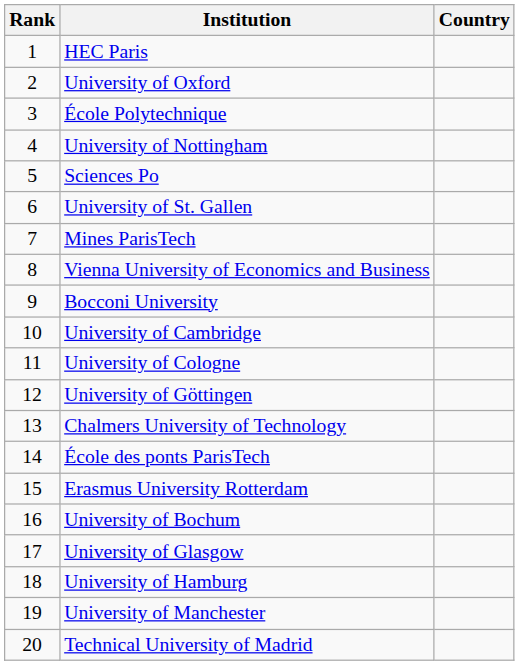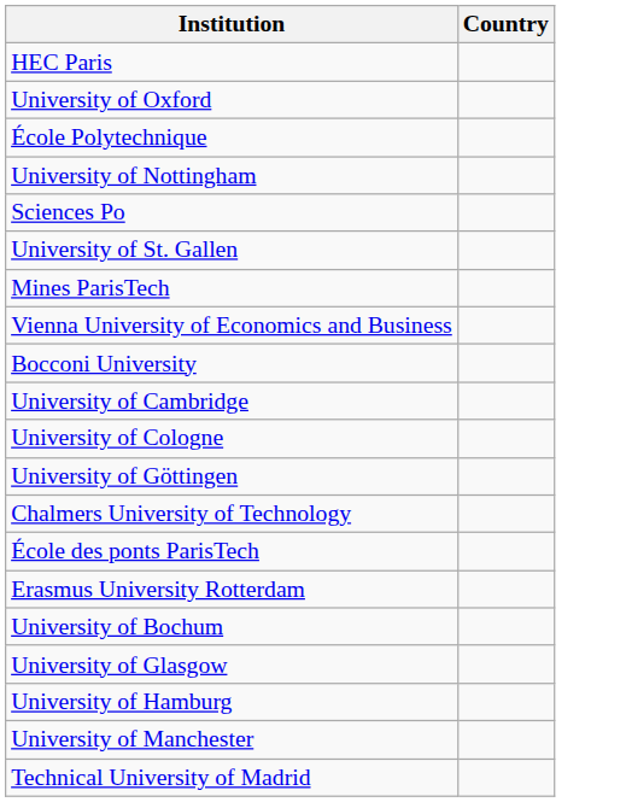 <table class="wikitable sortable">
 <tr>
-<th data-sort-type="number">Rank</th>
 <th>Institution</th>
 <th>Country</th>
 </tr>
 <tr>
-<td style="text-align:center;">1</td>
 <td><a href='#'>HEC Paris</a></td>
 <td></td>
 </tr>
 <tr>
-<td style="text-align:center;">2</td>
 <td><a href='#'>University of Oxford</a></td>
 <td></td>
 </tr>
 <tr>
-<td style="text-align:center;">3</td>
 <td><a href='#'>École Polytechnique</a></td>
 <td></td>
 </tr>
 <tr>
-<td style="text-align:center;">4</td>
 <td><a href='#'>University of Nottingham</a></td>
 <td></td>
 </tr>
 <tr>
-<td style="text-align:center;">5</td>
 <td><a href='#'>Sciences Po</a></td>
 <td></td>
 </tr>
 <tr>
-<td style="text-align:center;">6</td>
 <td><a href='#'>University of St. Gallen</a></td>
 <td></td>
 </tr>
 <tr>
-<td style="text-align:center;">7</td>
 <td><a href='#'>Mines ParisTech</a></td>
 <td></td>
 </tr>
 <tr>
-<td style="text-align:center;">8</td>
 <td><a href='#'>Vienna University of Economics and Business</a></td>
 <td></td>
 </tr>
 <tr>
-<td style="text-align:center;">9</td>
 <td><a href='#'>Bocconi University</a></td>
 <td></td>
 </tr>
 <tr>
-<td style="text-align:center;">10</td>
 <td><a href='#'>University of Cambridge</a></td>
 <td></td>
 </tr>
 <tr>
-<td style="text-align:center;">11</td>
 <td><a href='#'>University of Cologne</a></td>
 <td></td>
 </tr>
 <tr>
-<td style="text-align:center;">12</td>
 <td><a href='#'>University of Göttingen</a></td>
 <td></td>
 </tr>
 <tr>
-<td style="text-align:center;">13</td>
 <td><a href='#'>Chalmers University of Technology</a></td>
 <td></td>
 </tr>
 <tr>
-<td style="text-align:center;">14</td>
 <td><a href='#'>École des ponts ParisTech</a></td>
 <td></td>
 </tr>
 <tr>
-<td style="text-align:center;">15</td>
 <td><a href='#'>Erasmus University Rotterdam</a></td>
 <td></td>
 </tr>
 <tr>
-<td style="text-align:center;">16</td>
 <td><a href='#'>University of Bochum</a></td>
 <td></td>
 </tr>
 <tr>
-<td style="text-align:center;">17</td>
 <td><a href='#'>University of Glasgow</a></td>
 <td></td>
 </tr>
 <tr>
-<td style="text-align:center;">18</td>
 <td><a href='#'>University of Hamburg</a></td>
 <td></td>
 </tr>
 <tr>
-<td style="text-align:center;">19</td>
 <td><a href='#'>University of Manchester</a></td>
 <td></td>
 </tr>
 <tr>
-<td style="text-align:center;">20</td>
 <td><a href='#'>Technical University of Madrid</a></td>
 <td></td>
 </tr>
 </table>
